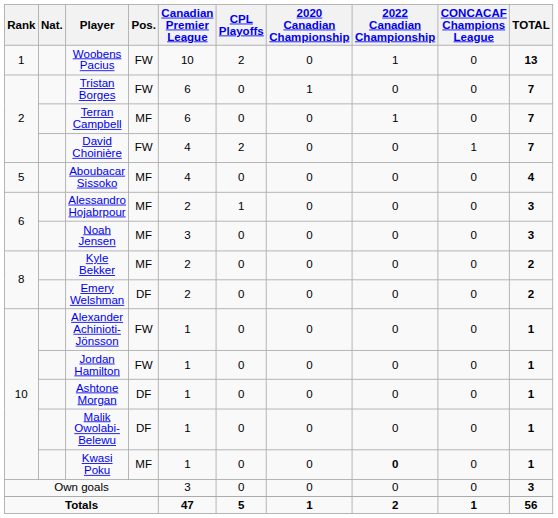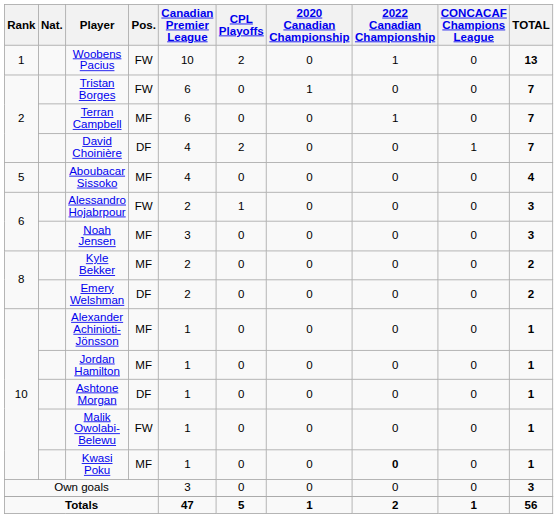 <table class="wikitable sortable alternance" style="font-size:85%; text-align:center; line-height:14px; width:85%;">
 <tr>
 <th width=10>Rank</th>
 <th width=10>Nat.</th>
 <th scope="col" style="width:275px;">Player</th>
 <th width=10>Pos.</th>
 <th width=80><a href='#'>Canadian Premier League</a></th>
 <th width=80><a href='#'>CPL Playoffs</a></th>
 <th width=80><a href='#'>2020 Canadian Championship</a></th>
 <th width=80><a href='#'>2022 Canadian Championship</a></th>
 <th width=80><a href='#'>CONCACAF Champions League</a></th>
 <th width=80>TOTAL</th>
 </tr>
 <tr>
 <td>1</td>
 <td></td>
 <td><a href='#'>Woobens Pacius</a></td>
 <td>FW</td>
 <td>10</td>
 <td>2</td>
 <td>0</td>
 <td>1</td>
 <td>0</td>
 <td><strong>13</strong></td>
 </tr>
 <tr>
 <td rowspan="3">2</td>
 <td></td>
 <td><a href='#'>Tristan Borges</a></td>
 <td>FW</td>
 <td>6</td>
 <td>0</td>
 <td>1</td>
 <td>0</td>
 <td>0</td>
 <td><strong>7</strong></td>
 </tr>
 <tr>
 <td></td>
 <td><a href='#'>Terran Campbell</a></td>
 <td>MF</td>
 <td>6</td>
 <td>0</td>
 <td>0</td>
 <td>1</td>
 <td>0</td>
 <td><strong>7</strong></td>
 </tr>
 <tr>
 <td></td>
 <td><a href='#'>David Choinière</a></td>
-<td>FW</td>
+<td>DF</td>
 <td>4</td>
 <td>2</td>
 <td>0</td>
 <td>0</td>
 <td>1</td>
 <td><strong>7</strong></td>
 </tr>
 <tr>
 <td>5</td>
 <td></td>
 <td><a href='#'>Aboubacar Sissoko</a></td>
 <td>MF</td>
 <td>4</td>
 <td>0</td>
 <td>0</td>
 <td>0</td>
 <td>0</td>
 <td><strong>4</strong></td>
 </tr>
 <tr>
 <td rowspan="2">6</td>
 <td></td>
 <td><a href='#'>Alessandro Hojabrpour</a></td>
-<td>MF</td>
+<td>FW</td>
 <td>2</td>
 <td>1</td>
 <td>0</td>
 <td>0</td>
 <td>0</td>
 <td><strong>3</strong></td>
 </tr>
 <tr>
 <td></td>
 <td><a href='#'>Noah Jensen</a></td>
 <td>MF</td>
 <td>3</td>
 <td>0</td>
 <td>0</td>
 <td>0</td>
 <td>0</td>
 <td><strong>3</strong></td>
 </tr>
 <tr>
 <td rowspan="2">8</td>
 <td></td>
 <td><a href='#'>Kyle Bekker</a></td>
 <td>MF</td>
 <td>2</td>
 <td>0</td>
 <td>0</td>
 <td>0</td>
 <td>0</td>
 <td><strong>2</strong></td>
 </tr>
 <tr>
 <td></td>
 <td><a href='#'>Emery Welshman</a></td>
 <td>DF</td>
 <td>2</td>
 <td>0</td>
 <td>0</td>
 <td>0</td>
 <td>0</td>
 <td><strong>2</strong></td>
 </tr>
 <tr>
 <td rowspan="5">10</td>
 <td></td>
 <td><a href='#'>Alexander Achinioti-Jönsson</a></td>
-<td>FW</td>
+<td>MF</td>
 <td>1</td>
 <td>0</td>
 <td>0</td>
 <td>0</td>
 <td>0</td>
 <td><strong>1</strong></td>
 </tr>
 <tr>
 <td></td>
 <td><a href='#'>Jordan Hamilton</a></td>
-<td>FW</td>
+<td>MF</td>
 <td>1</td>
 <td>0</td>
 <td>0</td>
 <td>0</td>
 <td>0</td>
 <td><strong>1</strong></td>
 </tr>
 <tr>
 <td></td>
 <td><a href='#'>Ashtone Morgan</a></td>
 <td>DF</td>
 <td>1</td>
 <td>0</td>
 <td>0</td>
 <td>0</td>
 <td>0</td>
 <td><strong>1</strong></td>
 </tr>
 <tr>
 <td></td>
 <td><a href='#'>Malik Owolabi-Belewu</a></td>
-<td>DF</td>
+<td>FW</td>
 <td>1</td>
 <td>0</td>
 <td>0</td>
 <td>0</td>
 <td>0</td>
 <td><strong>1</strong></td>
 </tr>
 <tr>
 <td></td>
 <td><a href='#'>Kwasi Poku</a></td>
 <td>MF</td>
 <td>1</td>
 <td>0</td>
 <td>0</td>
 <td><strong>0</strong></td>
 <td>0</td>
 <td><strong>1</strong></td>
 </tr>
 <tr>
 <td colspan="4">Own goals</td>
 <td>3</td>
 <td>0</td>
 <td>0</td>
 <td>0</td>
 <td>0</td>
 <td><strong>3</strong></td>
 </tr>
 <tr>
 </tr>
 <tr class="sortbottom">
 <td colspan="4"><strong>Totals</strong></td>
 <td><strong>47</strong></td>
 <td><strong>5</strong></td>
 <td><strong>1</strong></td>
 <td><strong>2</strong></td>
 <td><strong>1</strong></td>
 <td><strong>56</strong></td>
 </tr>
 </table>
